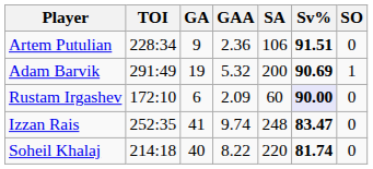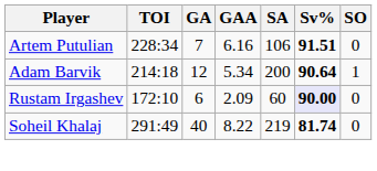 <table class="wikitable sortable" style="text-align:center;">
 <tr>
 <th>Player</th>
 <th>TOI</th>
 <th>GA</th>
 <th>GAA</th>
 <th>SA</th>
 <th>Sv%</th>
 <th>SO</th>
 </tr>
 <tr>
 <td style="text-align:left;"> <a href='#'>Artem Putulian</a></td>
 <td>228:34</td>
-<td>9</td>
-<td>2.36</td>
+<td>7</td>
+<td>6.16</td>
 <td>106</td>
 <td><strong>91.51</strong></td>
 <td>0</td>
 </tr>
 <tr>
 <td style="text-align:left;"> <a href='#'>Adam Barvik</a></td>
-<td>291:49</td>
-<td>19</td>
-<td>5.32</td>
+<td>214:18</td>
+<td>12</td>
+<td>5.34</td>
 <td>200</td>
-<td><strong>90.69</strong></td>
+<td><strong>90.64</strong></td>
 <td>1</td>
 </tr>
 <tr>
 <td style="text-align:left;"> <a href='#'>Rustam Irgashev</a></td>
 <td>172:10</td>
 <td>6</td>
 <td>2.09</td>
 <td>60</td>
 <td style="background: lavender;"><strong>90.00</strong></td>
 <td>0</td>
 </tr>
 <tr>
-<td style="text-align:left;"> <a href='#'>Izzan Rais</a></td>
-<td>252:35</td>
-<td>41</td>
-<td>9.74</td>
-<td>248</td>
-<td><strong>83.47</strong></td>
-<td>0</td>
-</tr>
-<tr>
 <td style="text-align:left;"> <a href='#'>Soheil Khalaj</a></td>
-<td>214:18</td>
+<td>291:49</td>
 <td>40</td>
 <td>8.22</td>
-<td>220</td>
+<td>219</td>
 <td><strong>81.74</strong></td>
 <td>0</td>
 </tr>
 </table>
